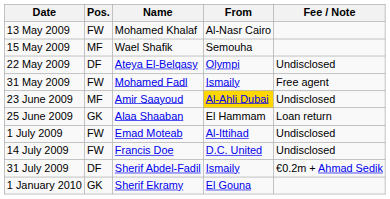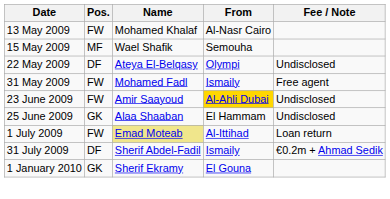 <table class="wikitable">
 <tr>
 <th>Date</th>
 <th>Pos.</th>
 <th>Name</th>
 <th>From</th>
 <th>Fee / Note</th>
 </tr>
 <tr>
 <td>13 May 2009</td>
 <td>FW</td>
 <td> Mohamed Khalaf</td>
 <td> Al-Nasr Cairo</td>
 <td></td>
 </tr>
 <tr>
 <td>15 May 2009</td>
 <td>MF</td>
 <td> Wael Shafik</td>
 <td> Semouha</td>
 <td></td>
 </tr>
 <tr>
 <td>22 May 2009</td>
 <td>DF</td>
 <td> <a href='#'>Ateya El-Belqasy</a></td>
 <td> <a href='#'>Olympi</a></td>
 <td>Undisclosed</td>
 </tr>
 <tr>
 <td>31 May 2009</td>
 <td>FW</td>
 <td> <a href='#'>Mohamed Fadl</a></td>
 <td> <a href='#'>Ismaily</a></td>
 <td>Free agent</td>
 </tr>
 <tr>
 <td>23 June 2009</td>
-<td>MF</td>
+<td>FW</td>
 <td> <a href='#'>Amir Saayoud</a></td>
 <td style="background: gold;"> <a href='#'>Al-Ahli Dubai</a></td>
 <td>Undisclosed</td>
 </tr>
 <tr>
 <td>25 June 2009</td>
 <td>GK</td>
 <td> <a href='#'>Alaa Shaaban</a></td>
 <td> El Hammam</td>
-<td>Loan return</td>
+<td>Undisclosed</td>
 </tr>
 <tr>
 <td>1 July 2009</td>
 <td>FW</td>
-<td> <a href='#'>Emad Moteab</a></td>
+<td style="background: khaki;"> <a href='#'>Emad Moteab</a></td>
 <td> <a href='#'>Al-Ittihad</a></td>
-<td>Undisclosed</td>
-</tr>
-<tr>
-<td>14 July 2009</td>
-<td>FW</td>
-<td> <a href='#'>Francis Doe</a></td>
-<td> <a href='#'>D.C. United</a></td>
-<td>Undisclosed</td>
+<td>Loan return</td>
 </tr>
 <tr>
 <td>31 July 2009</td>
 <td>DF</td>
 <td> <a href='#'>Sherif Abdel-Fadil</a></td>
 <td> <a href='#'>Ismaily</a></td>
 <td>€0.2m + <a href='#'>Ahmad Sedik</a></td>
 </tr>
 <tr>
 <td>1 January 2010</td>
 <td>GK</td>
 <td> <a href='#'>Sherif Ekramy</a></td>
 <td> <a href='#'>El Gouna</a></td>
 <td></td>
 </tr>
 </table>
